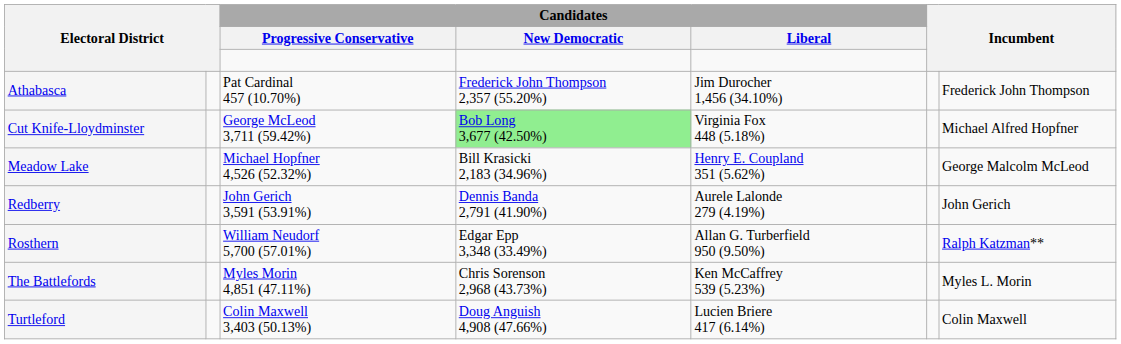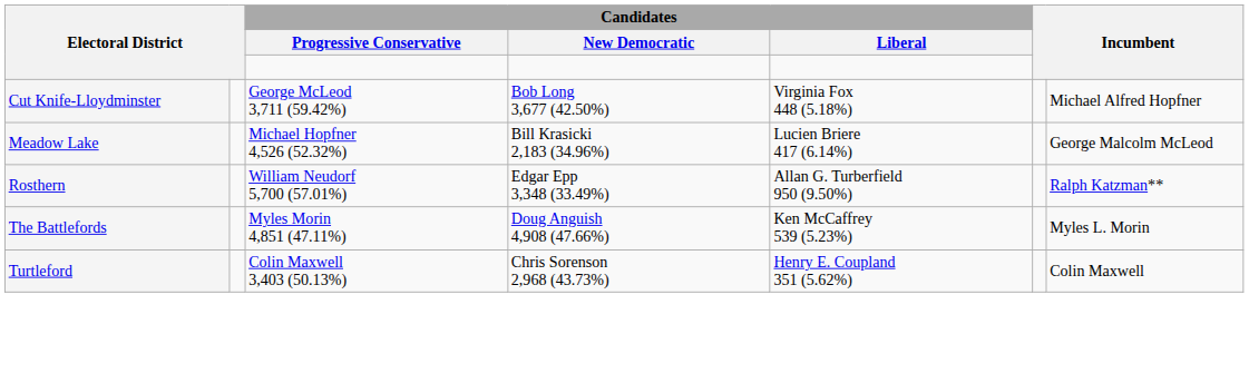 <table class="wikitable" style="width:100%">
 <tr>
 <th style="width:16%;" style="background:darkgrey;" rowspan=3 colspan=2>Electoral District</th>
 <th style="background:darkgrey;" colspan=3>Candidates</th>
 <th style="width:14%;" style="background:darkgrey;" rowspan=3 colspan=2>Incumbent</th>
 </tr>
 <tr>
 <th width=17.5%><a href='#'>Progressive Conservative</a></th>
 <th width=17.5%><a href='#'>New Democratic</a></th>
 <th width=17.5%><a href='#'>Liberal</a></th>
 </tr>
 <tr>
 <td width=17.5% > </td>
 <td width=17.5% > </td>
 <td width=17.5% > </td>
 </tr>
 <tr>
-<td bgcolor=whitesmoke><a href='#'>Athabasca</a></td>
-<td> </td>
-<td>Pat Cardinal <br>457 (10.70%)</td>
-<td><a href='#'>Frederick John Thompson</a> <br>2,357 (55.20%)</td>
-<td>Jim Durocher <br>1,456 (34.10%)</td>
-<td> </td>
-<td>Frederick John Thompson</td>
-</tr>
-<tr>
 <td bgcolor=whitesmoke><a href='#'>Cut Knife-Lloydminster</a></td>
 <td> </td>
 <td><a href='#'>George McLeod</a> <br>3,711 (59.42%)</td>
-<td style="background: lightgreen;"><a href='#'>Bob Long</a> <br>3,677 (42.50%)</td>
+<td><a href='#'>Bob Long</a> <br>3,677 (42.50%)</td>
 <td>Virginia Fox <br>448 (5.18%)</td>
 <td> </td>
 <td>Michael Alfred Hopfner</td>
 </tr>
 <tr>
 <td bgcolor=whitesmoke><a href='#'>Meadow Lake</a></td>
 <td> </td>
 <td><a href='#'>Michael Hopfner</a> <br>4,526 (52.32%)</td>
 <td>Bill Krasicki <br>2,183 (34.96%)</td>
-<td><a href='#'>Henry E. Coupland</a> <br>351 (5.62%)</td>
+<td>Lucien Briere <br>417 (6.14%)</td>
 <td> </td>
 <td>George Malcolm McLeod</td>
-</tr>
-<tr>
-<td bgcolor=whitesmoke><a href='#'>Redberry</a></td>
-<td> </td>
-<td><a href='#'>John Gerich</a> <br>3,591 (53.91%)</td>
-<td><a href='#'>Dennis Banda</a> <br>2,791 (41.90%)</td>
-<td>Aurele Lalonde <br>279 (4.19%)</td>
-<td> </td>
-<td>John Gerich</td>
 </tr>
 <tr>
 <td bgcolor=whitesmoke><a href='#'>Rosthern</a></td>
 <td> </td>
 <td><a href='#'>William Neudorf</a> <br>5,700 (57.01%)</td>
 <td>Edgar Epp <br>3,348 (33.49%)</td>
 <td>Allan G. Turberfield <br>950 (9.50%)</td>
 <td> </td>
 <td><a href='#'>Ralph Katzman</a>**</td>
 </tr>
 <tr>
 <td bgcolor=whitesmoke><a href='#'>The Battlefords</a></td>
 <td> </td>
 <td><a href='#'>Myles Morin</a> <br>4,851 (47.11%)</td>
-<td>Chris Sorenson <br>2,968 (43.73%)</td>
+<td><a href='#'>Doug Anguish</a> <br>4,908 (47.66%)</td>
 <td>Ken McCaffrey <br>539 (5.23%)</td>
 <td> </td>
 <td>Myles L. Morin</td>
 </tr>
 <tr>
 <td bgcolor=whitesmoke><a href='#'>Turtleford</a></td>
 <td> </td>
 <td><a href='#'>Colin Maxwell</a> <br>3,403 (50.13%)</td>
-<td><a href='#'>Doug Anguish</a> <br>4,908 (47.66%)</td>
-<td>Lucien Briere <br>417 (6.14%)</td>
+<td>Chris Sorenson <br>2,968 (43.73%)</td>
+<td><a href='#'>Henry E. Coupland</a> <br>351 (5.62%)</td>
 <td> </td>
 <td>Colin Maxwell</td>
 </tr>
 </table>
